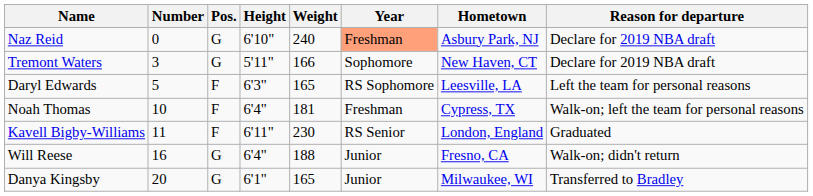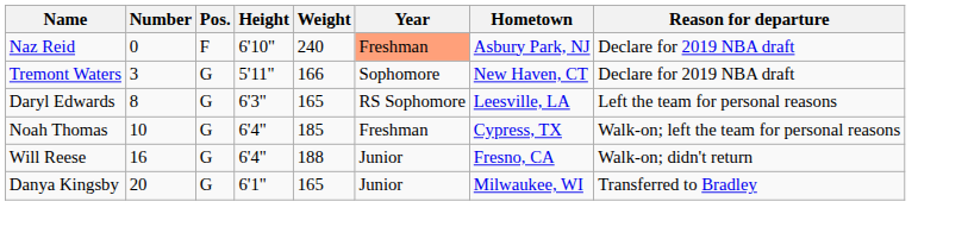 <table class="wikitable sortable" border="1">
 <tr>
 <th>Name</th>
 <th>Number</th>
 <th>Pos.</th>
 <th>Height</th>
 <th>Weight</th>
 <th>Year</th>
 <th>Hometown</th>
 <th class="unsortable">Reason for departure</th>
 </tr>
 <tr>
 <td><a href='#'>Naz Reid</a></td>
 <td>0</td>
-<td>G</td>
+<td>F</td>
 <td>6'10"</td>
 <td>240</td>
 <td style="background: lightsalmon;">Freshman</td>
 <td><a href='#'>Asbury Park, NJ</a></td>
 <td>Declare for <a href='#'>2019 NBA draft</a></td>
 </tr>
 <tr>
 <td><a href='#'>Tremont Waters</a></td>
 <td>3</td>
 <td>G</td>
 <td>5'11"</td>
 <td>166</td>
 <td>Sophomore</td>
 <td><a href='#'>New Haven, CT</a></td>
 <td>Declare for 2019 NBA draft</td>
 </tr>
 <tr>
 <td>Daryl Edwards</td>
-<td>5</td>
-<td>F</td>
+<td>8</td>
+<td>G</td>
 <td>6'3"</td>
 <td>165</td>
 <td>RS Sophomore</td>
 <td><a href='#'>Leesville, LA</a></td>
 <td>Left the team for personal reasons</td>
 </tr>
 <tr>
 <td>Noah Thomas</td>
 <td>10</td>
-<td>F</td>
+<td>G</td>
 <td>6'4"</td>
-<td>181</td>
+<td>185</td>
 <td>Freshman</td>
 <td><a href='#'>Cypress, TX</a></td>
 <td>Walk-on; left the team for personal reasons</td>
-</tr>
-<tr>
-<td><a href='#'>Kavell Bigby-Williams</a></td>
-<td>11</td>
-<td>F</td>
-<td>6'11"</td>
-<td>230</td>
-<td>RS Senior</td>
-<td><a href='#'>London, England</a></td>
-<td>Graduated</td>
 </tr>
 <tr>
 <td>Will Reese</td>
 <td>16</td>
 <td>G</td>
 <td>6'4"</td>
 <td>188</td>
 <td>Junior</td>
 <td><a href='#'>Fresno, CA</a></td>
 <td>Walk-on; didn't return</td>
 </tr>
 <tr>
 <td>Danya Kingsby</td>
 <td>20</td>
 <td>G</td>
 <td>6'1"</td>
 <td>165</td>
 <td>Junior</td>
 <td><a href='#'>Milwaukee, WI</a></td>
 <td>Transferred to <a href='#'>Bradley</a></td>
 </tr>
 </table>
